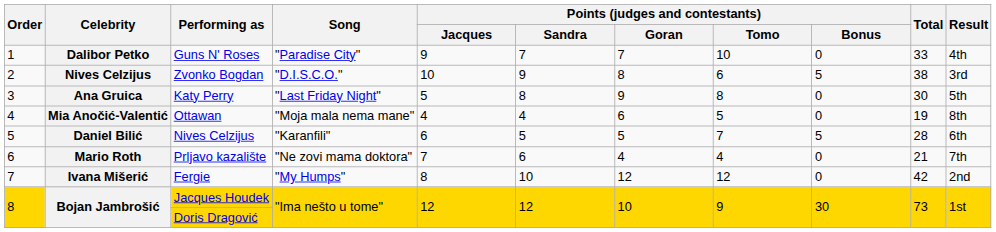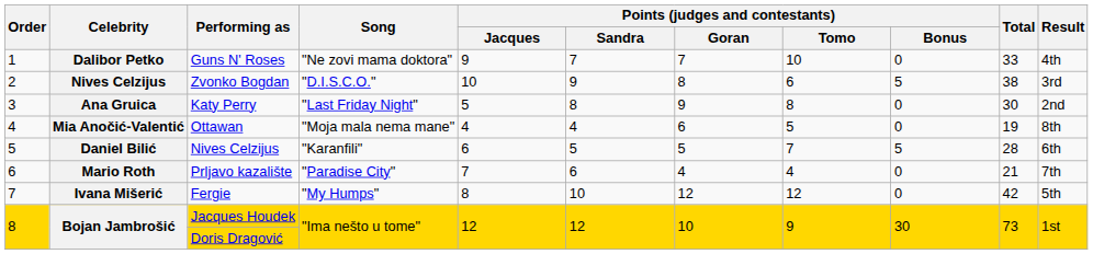 <table class=wikitable>
 <tr>
 <th rowspan="2">Order </th>
 <th rowspan="2">Celebrity </th>
 <th rowspan="2">Performing as </th>
 <th rowspan="2">Song </th>
 <th colspan="5" style="width:50%;">Points (judges and contestants)</th>
 <th rowspan="2">Total</th>
 <th rowspan="2">Result</th>
 </tr>
 <tr>
 <th style="width:10%;">Jacques</th>
 <th style="width:10%;">Sandra</th>
 <th style="width:10%;">Goran</th>
 <th style="width:10%;">Tomo</th>
 <th style="width:10%;">Bonus</th>
 </tr>
 <tr>
 <td>1</td>
 <th scope="row">Dalibor Petko</th>
 <td><a href='#'>Guns N' Roses</a></td>
-<td>"<a href='#'>Paradise City</a>"</td>
+<td>"Ne zovi mama doktora"</td>
 <td>9</td>
 <td>7</td>
 <td>7</td>
 <td>10</td>
 <td>0</td>
 <td>33</td>
 <td>4th</td>
 </tr>
 <tr>
 <td>2</td>
 <th scope="row">Nives Celzijus</th>
 <td><a href='#'>Zvonko Bogdan</a></td>
 <td>"<a href='#'>D.I.S.C.O.</a>"</td>
 <td>10</td>
 <td>9</td>
 <td>8</td>
 <td>6</td>
 <td>5</td>
 <td>38</td>
 <td>3rd</td>
 </tr>
 <tr>
 <td>3</td>
 <th scope="row">Ana Gruica</th>
 <td><a href='#'>Katy Perry</a></td>
 <td>"<a href='#'>Last Friday Night</a>"</td>
 <td>5</td>
 <td>8</td>
 <td>9</td>
 <td>8</td>
 <td>0</td>
 <td>30</td>
-<td>5th</td>
+<td>2nd</td>
 </tr>
 <tr>
 <td>4</td>
 <th scope="row">Mia Anočić-Valentić</th>
 <td><a href='#'>Ottawan</a></td>
 <td>"Moja mala nema mane"</td>
 <td>4</td>
 <td>4</td>
 <td>6</td>
 <td>5</td>
 <td>0</td>
 <td>19</td>
 <td>8th</td>
 </tr>
 <tr>
 <td>5</td>
 <th scope="row">Daniel Bilić</th>
 <td><a href='#'>Nives Celzijus</a></td>
 <td>"Karanfili"</td>
 <td>6</td>
 <td>5</td>
 <td>5</td>
 <td>7</td>
 <td>5</td>
 <td>28</td>
 <td>6th</td>
 </tr>
 <tr>
 <td>6</td>
 <th scope="row">Mario Roth</th>
 <td><a href='#'>Prljavo kazalište</a></td>
-<td>"Ne zovi mama doktora"</td>
+<td>"<a href='#'>Paradise City</a>"</td>
 <td>7</td>
 <td>6</td>
 <td>4</td>
 <td>4</td>
 <td>0</td>
 <td>21</td>
 <td>7th</td>
 </tr>
 <tr>
 <td>7</td>
 <th scope="row">Ivana Mišerić</th>
 <td><a href='#'>Fergie</a></td>
 <td>"<a href='#'>My Humps</a>"</td>
 <td>8</td>
 <td>10</td>
 <td>12</td>
 <td>12</td>
 <td>0</td>
 <td>42</td>
-<td>2nd</td>
+<td>5th</td>
 </tr>
 <tr bgcolor="gold">
 <td rowspan="2">8</td>
 <th scope="row" rowspan="2">Bojan Jambrošić</th>
 <td><a href='#'>Jacques Houdek</a></td>
 <td rowspan="2">"Ima nešto u tome"</td>
 <td rowspan="2">12</td>
 <td rowspan="2">12</td>
 <td rowspan="2">10</td>
 <td rowspan="2">9</td>
 <td rowspan="2">30</td>
 <td rowspan="2">73</td>
 <td rowspan="2">1st</td>
 </tr>
 <tr>
 <td bgcolor="gold"><a href='#'>Doris Dragović</a></td>
 </tr>
 </table>
